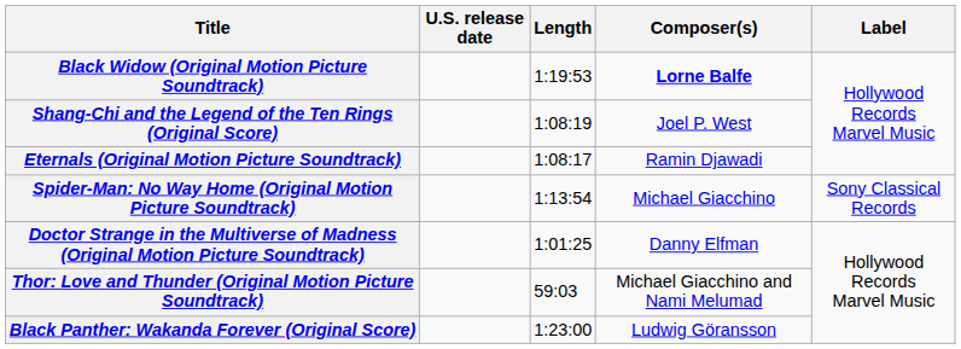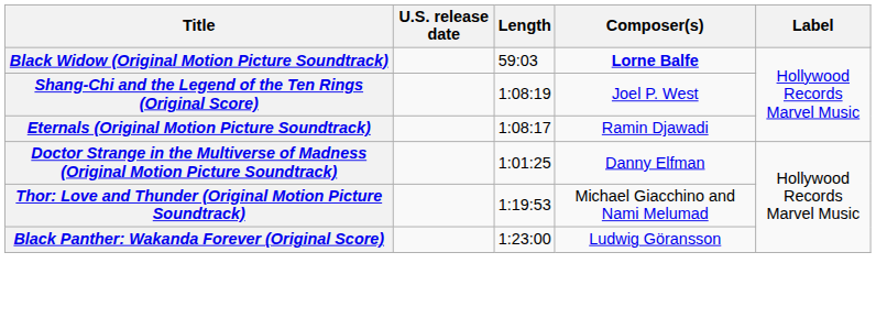 <table class="wikitable plainrowheaders" style="text-align: center; width: 99%;">
 <tr>
 <th scope="col">Title</th>
 <th scope="col">U.S. release date</th>
 <th scope="col">Length</th>
 <th scope="col">Composer(s)</th>
 <th scope="col">Label</th>
 </tr>
 <tr>
 <th scope="row"><em><a href='#'>Black Widow (Original Motion Picture Soundtrack)</a></em></th>
 <td style="text-align: left;"></td>
-<td style="text-align: left;">1:19:53</td>
+<td style="text-align: left;">59:03</td>
 <td><strong><a href='#'>Lorne Balfe</a></strong></td>
 <td rowspan="3"><a href='#'>Hollywood Records</a><br><a href='#'>Marvel Music</a></td>
 </tr>
 <tr>
 <th scope="row"><em><a href='#'>Shang-Chi and the Legend of the Ten Rings (Original Score)</a></em></th>
 <td style="text-align: left;"></td>
 <td style="text-align: left;">1:08:19</td>
 <td><a href='#'>Joel P. West</a></td>
 </tr>
 <tr>
 <th scope="row"><em><a href='#'>Eternals (Original Motion Picture Soundtrack)</a></em></th>
 <td style="text-align: left;"></td>
 <td style="text-align: left;">1:08:17</td>
 <td><a href='#'>Ramin Djawadi</a></td>
 </tr>
 <tr>
-<th scope="row"><em><a href='#'>Spider-Man: No Way Home (Original Motion Picture Soundtrack)</a></em></th>
-<td style="text-align: left;"></td>
-<td style="text-align: left;">1:13:54</td>
-<td><a href='#'>Michael Giacchino</a></td>
-<td><a href='#'>Sony Classical Records</a></td>
-</tr>
-<tr>
 <th scope="row"><em><a href='#'>Doctor Strange in the Multiverse of Madness (Original Motion Picture Soundtrack)</a></em></th>
 <td style="text-align: left;"></td>
 <td style="text-align: left;">1:01:25</td>
 <td><a href='#'>Danny Elfman</a></td>
 <td rowspan="3">Hollywood Records<br>Marvel Music</td>
 </tr>
 <tr>
 <th scope="row"><em><a href='#'>Thor: Love and Thunder (Original Motion Picture Soundtrack)</a></em></th>
 <td style="text-align: left;"></td>
-<td style="text-align: left;">59:03</td>
+<td style="text-align: left;">1:19:53</td>
 <td>Michael Giacchino and <a href='#'>Nami Melumad</a></td>
 </tr>
 <tr>
 <th scope="row"><em><a href='#'>Black Panther: Wakanda Forever (Original Score)</a></em></th>
 <td style="text-align: left;"></td>
 <td style="text-align: left;">1:23:00</td>
 <td><a href='#'>Ludwig Göransson</a></td>
 </tr>
 </table>
